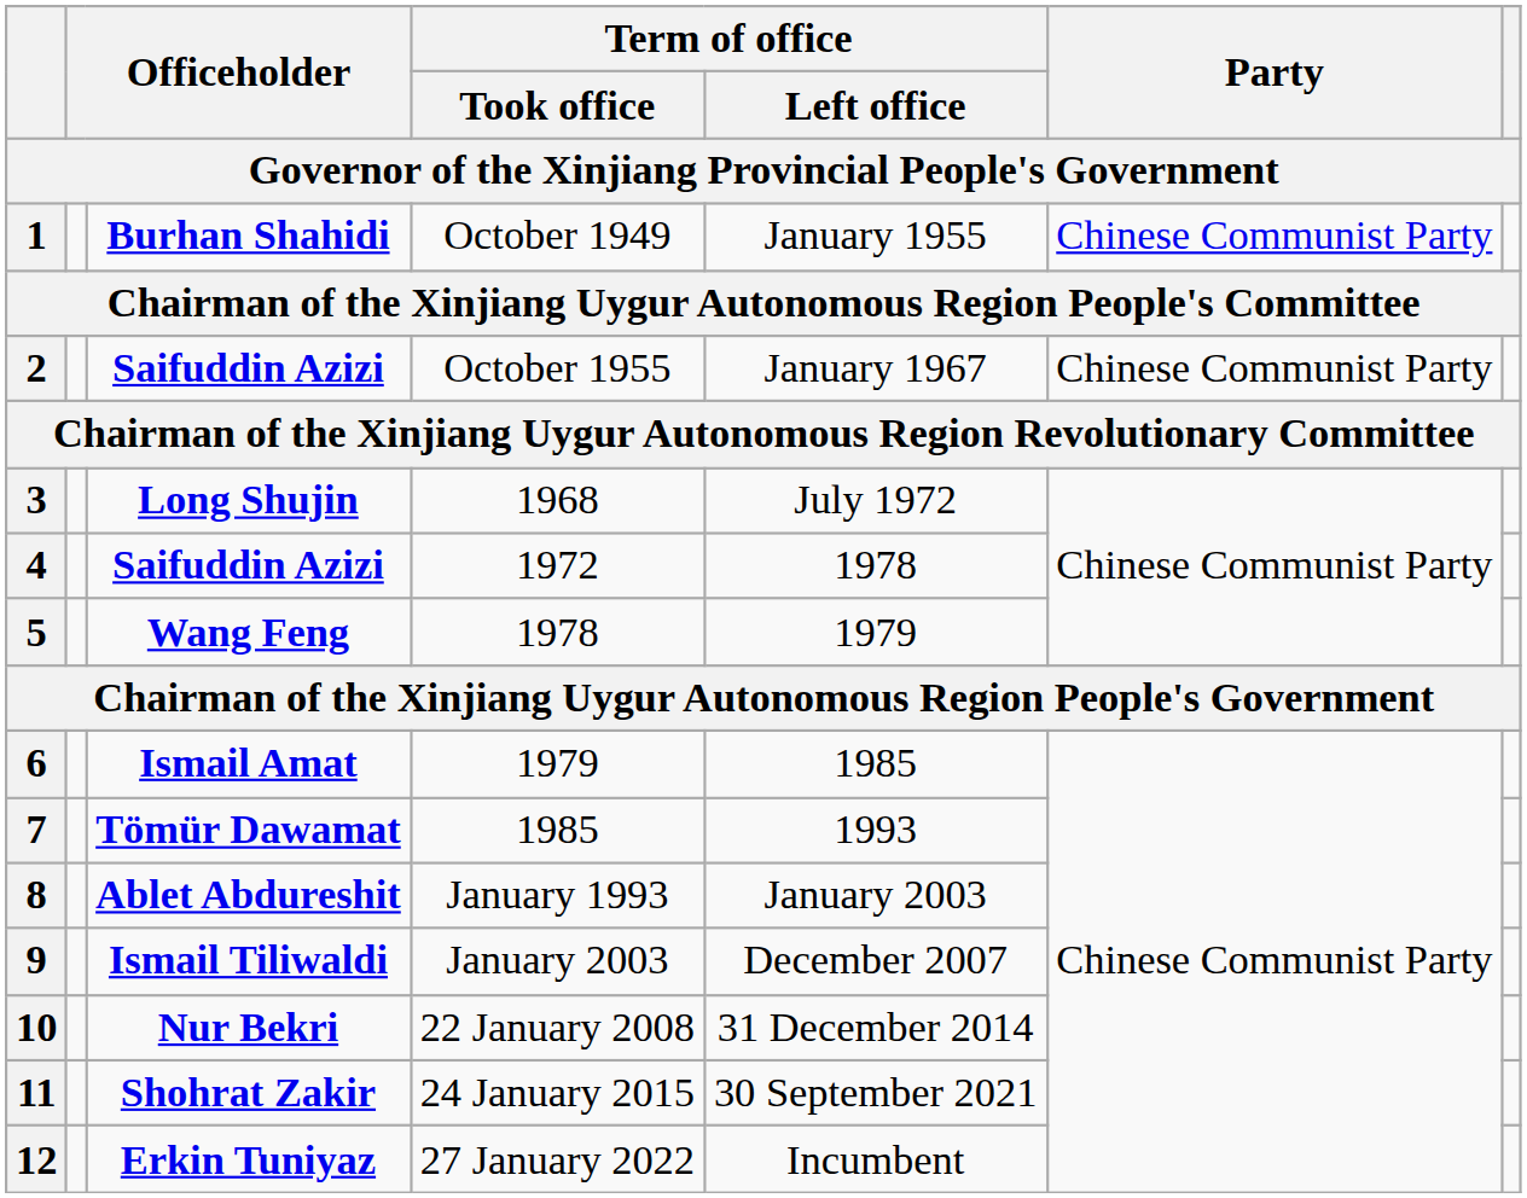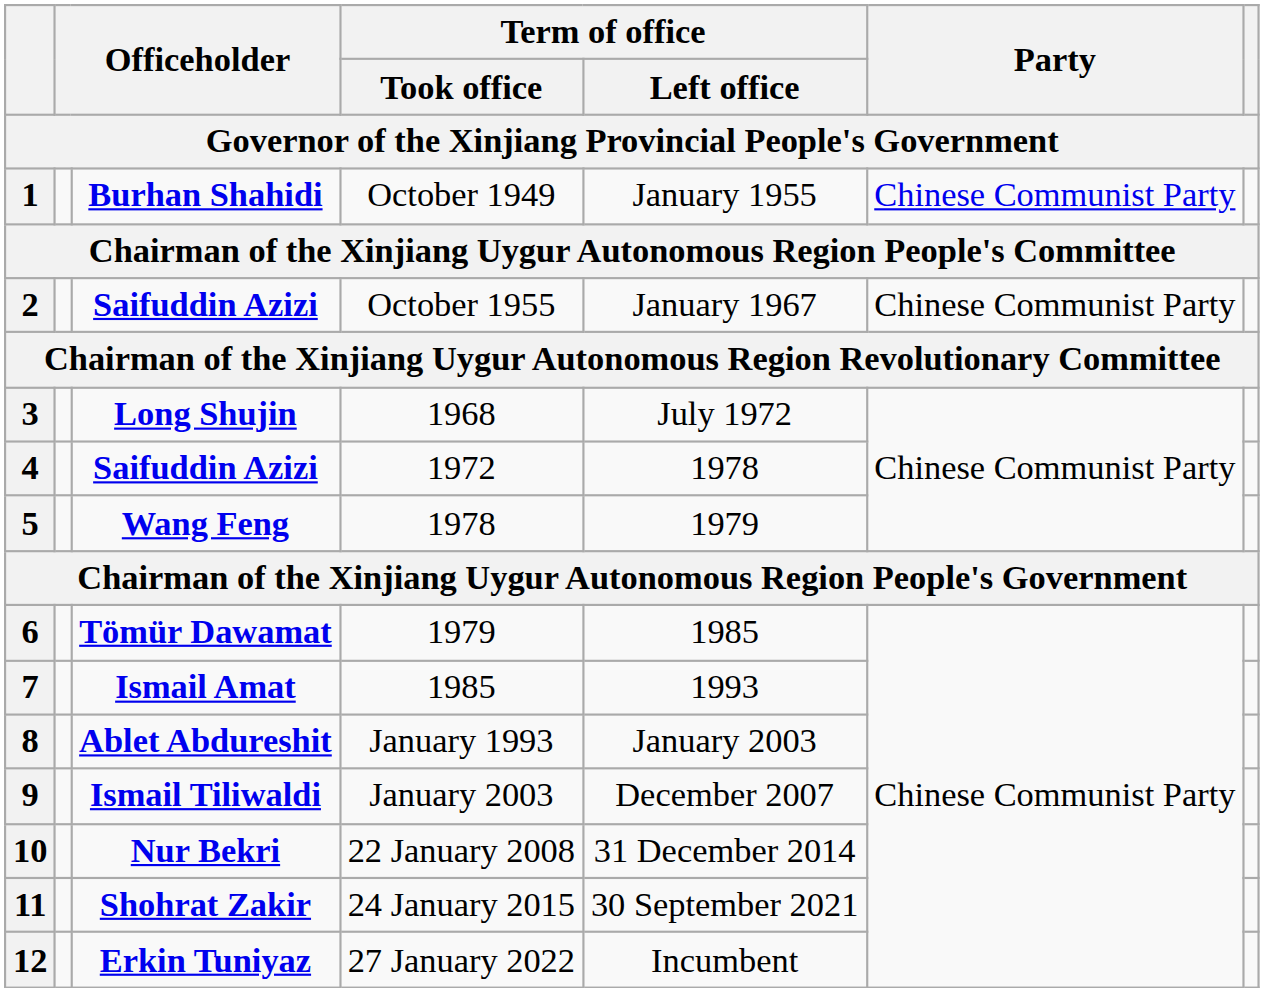 <table class="wikitable" style="text-align:center">
 <tr>
 <th rowspan="2"></th>
 <th colspan="2" rowspan="2">Officeholder</th>
 <th colspan="2">Term of office</th>
 <th rowspan="2">Party</th>
 <th rowspan="2"></th>
 </tr>
 <tr>
 <th>Took office</th>
 <th>Left office</th>
 </tr>
 <tr>
 <th colspan="7">Governor of the Xinjiang Provincial People's Government</th>
 </tr>
 <tr>
 <th>1</th>
 <td></td>
 <td><strong><a href='#'>Burhan Shahidi</a></strong><br></td>
 <td>October 1949</td>
 <td>January 1955</td>
 <td><a href='#'>Chinese Communist Party</a></td>
 <td></td>
 </tr>
 <tr>
 <th colspan="7">Chairman of the Xinjiang Uygur Autonomous Region People's Committee</th>
 </tr>
 <tr>
 <th>2</th>
 <td></td>
 <td><strong><a href='#'>Saifuddin Azizi</a></strong><br></td>
 <td>October 1955</td>
 <td>January 1967</td>
 <td>Chinese Communist Party</td>
 <td></td>
 </tr>
 <tr>
 <th colspan="7"><strong>Chairman of the Xinjiang Uygur Autonomous Region Revolutionary Committee</strong></th>
 </tr>
 <tr>
 <th>3</th>
 <td></td>
 <td><strong><a href='#'>Long Shujin</a></strong><br></td>
 <td>1968</td>
 <td>July 1972</td>
 <td rowspan="3">Chinese Communist Party</td>
 <td></td>
 </tr>
 <tr>
 <th>4</th>
 <td></td>
 <td><strong><a href='#'>Saifuddin Azizi</a></strong><br></td>
 <td>1972</td>
 <td>1978</td>
 <td></td>
 </tr>
 <tr>
 <th>5</th>
 <td></td>
 <td><a href='#'><strong>Wang Feng</strong></a><br></td>
 <td>1978</td>
 <td>1979</td>
 <td></td>
 </tr>
 <tr>
 <th colspan="7">Chairman of the <strong>Xinjiang Uygur Autonomous Region</strong> People's Government</th>
 </tr>
 <tr>
 <th>6</th>
 <td></td>
-<td><strong><a href='#'>Ismail Amat</a></strong><br></td>
+<td><strong><a href='#'>Tömür Dawamat</a></strong><br></td>
 <td>1979</td>
 <td>1985</td>
 <td rowspan="7">Chinese Communist Party</td>
 <td></td>
 </tr>
 <tr>
 <th>7</th>
 <td></td>
-<td><strong><a href='#'>Tömür Dawamat</a></strong><br></td>
+<td><strong><a href='#'>Ismail Amat</a></strong><br></td>
 <td>1985</td>
 <td>1993</td>
 <td></td>
 </tr>
 <tr>
 <th>8</th>
 <td></td>
 <td><strong><a href='#'>Ablet Abdureshit</a></strong><br></td>
 <td>January 1993</td>
 <td>January 2003</td>
 <td></td>
 </tr>
 <tr>
 <th>9</th>
 <td></td>
 <td><strong><a href='#'>Ismail Tiliwaldi</a></strong><br></td>
 <td>January 2003</td>
 <td>December 2007</td>
 <td></td>
 </tr>
 <tr>
 <th>10</th>
 <td></td>
 <td><strong><a href='#'>Nur Bekri</a></strong><br></td>
 <td>22 January 2008</td>
 <td>31 December 2014</td>
 <td></td>
 </tr>
 <tr>
 <th>11</th>
 <td></td>
 <td><strong><a href='#'>Shohrat Zakir</a></strong><br></td>
 <td>24 January 2015</td>
 <td>30 September 2021</td>
 <td></td>
 </tr>
 <tr>
 <th>12</th>
 <td></td>
 <td><strong><a href='#'>Erkin Tuniyaz</a></strong><br></td>
 <td>27 January 2022<br></td>
 <td>Incumbent</td>
 <td></td>
 </tr>
 </table>
